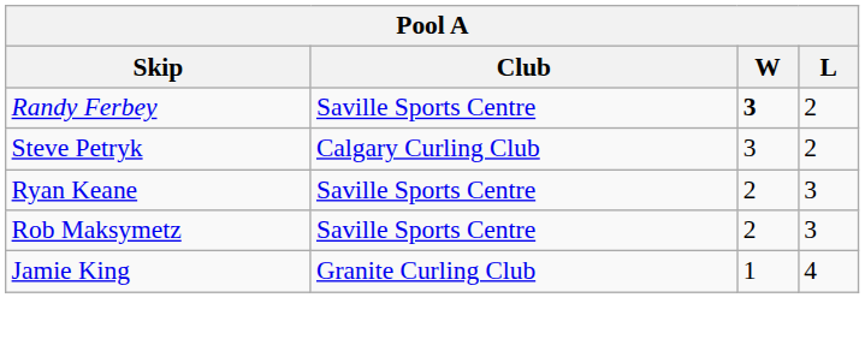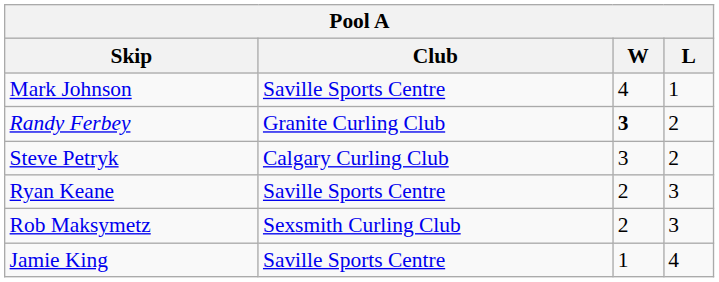 <table class="wikitable" width=60%>
 <tr>
 <th align="center" colspan=4>Pool A</th>
 </tr>
 <tr>
 <th width=25%>Skip</th>
 <th width=35%>Club</th>
 <th width=5%>W</th>
 <th width=5%>L</th>
 </tr>
 <tr>
+<td><a href='#'>Mark Johnson</a></td>
+<td><a href='#'>Saville Sports Centre</a></td>
+<td>4</td>
+<td>1</td>
+</tr>
+<tr>
 <td><em><a href='#'>Randy Ferbey</a></em></td>
-<td><a href='#'>Saville Sports Centre</a></td>
+<td><a href='#'>Granite Curling Club</a></td>
 <td><strong>3</strong></td>
 <td>2</td>
 </tr>
 <tr>
 <td><a href='#'>Steve Petryk</a></td>
 <td><a href='#'>Calgary Curling Club</a></td>
 <td>3</td>
 <td>2</td>
 </tr>
 <tr>
 <td><a href='#'>Ryan Keane</a></td>
 <td><a href='#'>Saville Sports Centre</a></td>
 <td>2</td>
 <td>3</td>
 </tr>
 <tr>
 <td><a href='#'>Rob Maksymetz</a></td>
-<td><a href='#'>Saville Sports Centre</a></td>
+<td><a href='#'>Sexsmith Curling Club</a></td>
 <td>2</td>
 <td>3</td>
 </tr>
 <tr>
 <td><a href='#'>Jamie King</a></td>
-<td><a href='#'>Granite Curling Club</a></td>
+<td><a href='#'>Saville Sports Centre</a></td>
 <td>1</td>
 <td>4</td>
 </tr>
 </table>
